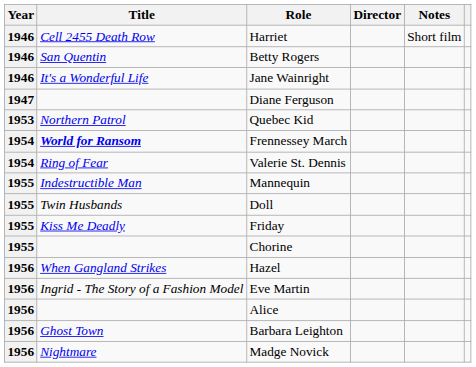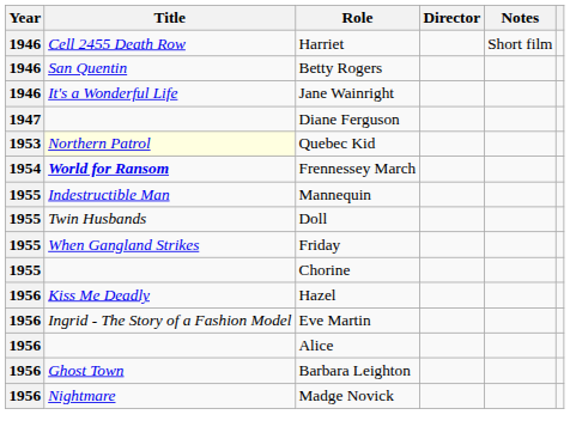 <table class="wikitable plainrowheaders sortable" style="margin-right: 0;">
 <tr>
 <th scope="col">Year</th>
 <th scope="col">Title</th>
 <th scope="col">Role</th>
 <th scope="col">Director</th>
 <th scope="col" class="unsortable">Notes</th>
 <th scope="col" class="unsortable"></th>
 </tr>
 <tr>
 <th scope="row">1946</th>
 <td><em><a href='#'>Cell 2455 Death Row</a></em></td>
 <td>Harriet</td>
 <td></td>
 <td>Short film</td>
 <td style="text-align:center;"></td>
 </tr>
 <tr>
 <th scope="row">1946</th>
 <td><em><a href='#'>San Quentin</a></em></td>
 <td>Betty Rogers</td>
 <td></td>
 <td></td>
 <td style="text-align:center;"></td>
 </tr>
 <tr>
 <th scope="row">1946</th>
 <td><em><a href='#'>It's a Wonderful Life</a></em></td>
 <td>Jane Wainright</td>
 <td></td>
 <td></td>
 <td style="text-align:center;"></td>
 </tr>
 <tr>
 <th scope="row">1947</th>
 <td><em></em></td>
 <td>Diane Ferguson</td>
 <td></td>
 <td></td>
 <td style="text-align:center;"></td>
 </tr>
 <tr>
 <th scope="row">1953</th>
-<td><em><a href='#'>Northern Patrol</a></em></td>
+<td style="background: lightyellow;"><em><a href='#'>Northern Patrol</a></em></td>
 <td>Quebec Kid</td>
 <td></td>
 <td></td>
 <td style="text-align:center;"></td>
 </tr>
 <tr>
 <th scope="row">1954</th>
 <td><strong><em><a href='#'>World for Ransom</a></em></strong></td>
 <td>Frennessey March</td>
-<td></td>
-<td></td>
-<td style="text-align:center;"></td>
-</tr>
-<tr>
-<th scope="row">1954</th>
-<td><em><a href='#'>Ring of Fear</a></em></td>
-<td>Valerie St. Dennis</td>
 <td></td>
 <td></td>
 <td style="text-align:center;"></td>
 </tr>
 <tr>
 <th scope="row">1955</th>
 <td><em><a href='#'>Indestructible Man</a></em></td>
 <td>Mannequin</td>
 <td></td>
 <td></td>
 <td style="text-align:center;"></td>
 </tr>
 <tr>
 <th scope="row">1955</th>
 <td><em>Twin Husbands</em></td>
 <td>Doll</td>
 <td></td>
 <td></td>
 <td style="text-align:center;"></td>
 </tr>
 <tr>
 <th scope="row">1955</th>
-<td><em><a href='#'>Kiss Me Deadly</a></em></td>
+<td><em><a href='#'>When Gangland Strikes</a></em></td>
 <td>Friday</td>
 <td></td>
 <td></td>
 <td style="text-align:center;"></td>
 </tr>
 <tr>
 <th scope="row">1955</th>
 <td><em></em></td>
 <td>Chorine</td>
 <td></td>
 <td></td>
 <td style="text-align:center;"></td>
 </tr>
 <tr>
 <th scope="row">1956</th>
-<td><em><a href='#'>When Gangland Strikes</a></em></td>
+<td><em><a href='#'>Kiss Me Deadly</a></em></td>
 <td>Hazel</td>
 <td></td>
 <td></td>
 <td style="text-align:center;"></td>
 </tr>
 <tr>
 <th scope="row">1956</th>
 <td><em>Ingrid - The Story of a Fashion Model</em></td>
 <td>Eve Martin</td>
 <td></td>
 <td></td>
 <td style="text-align:center;"></td>
 </tr>
 <tr>
 <th scope="row">1956</th>
 <td><em></em></td>
 <td>Alice</td>
 <td></td>
 <td></td>
 <td style="text-align:center;"></td>
 </tr>
 <tr>
 <th scope="row">1956</th>
 <td><em><a href='#'>Ghost Town</a></em></td>
 <td>Barbara Leighton</td>
 <td></td>
 <td></td>
 <td style="text-align:center;"></td>
 </tr>
 <tr>
 <th scope="row">1956</th>
 <td><em><a href='#'>Nightmare</a></em></td>
 <td>Madge Novick</td>
 <td></td>
 <td></td>
 <td style="text-align:center;"></td>
 </tr>
 </table>
